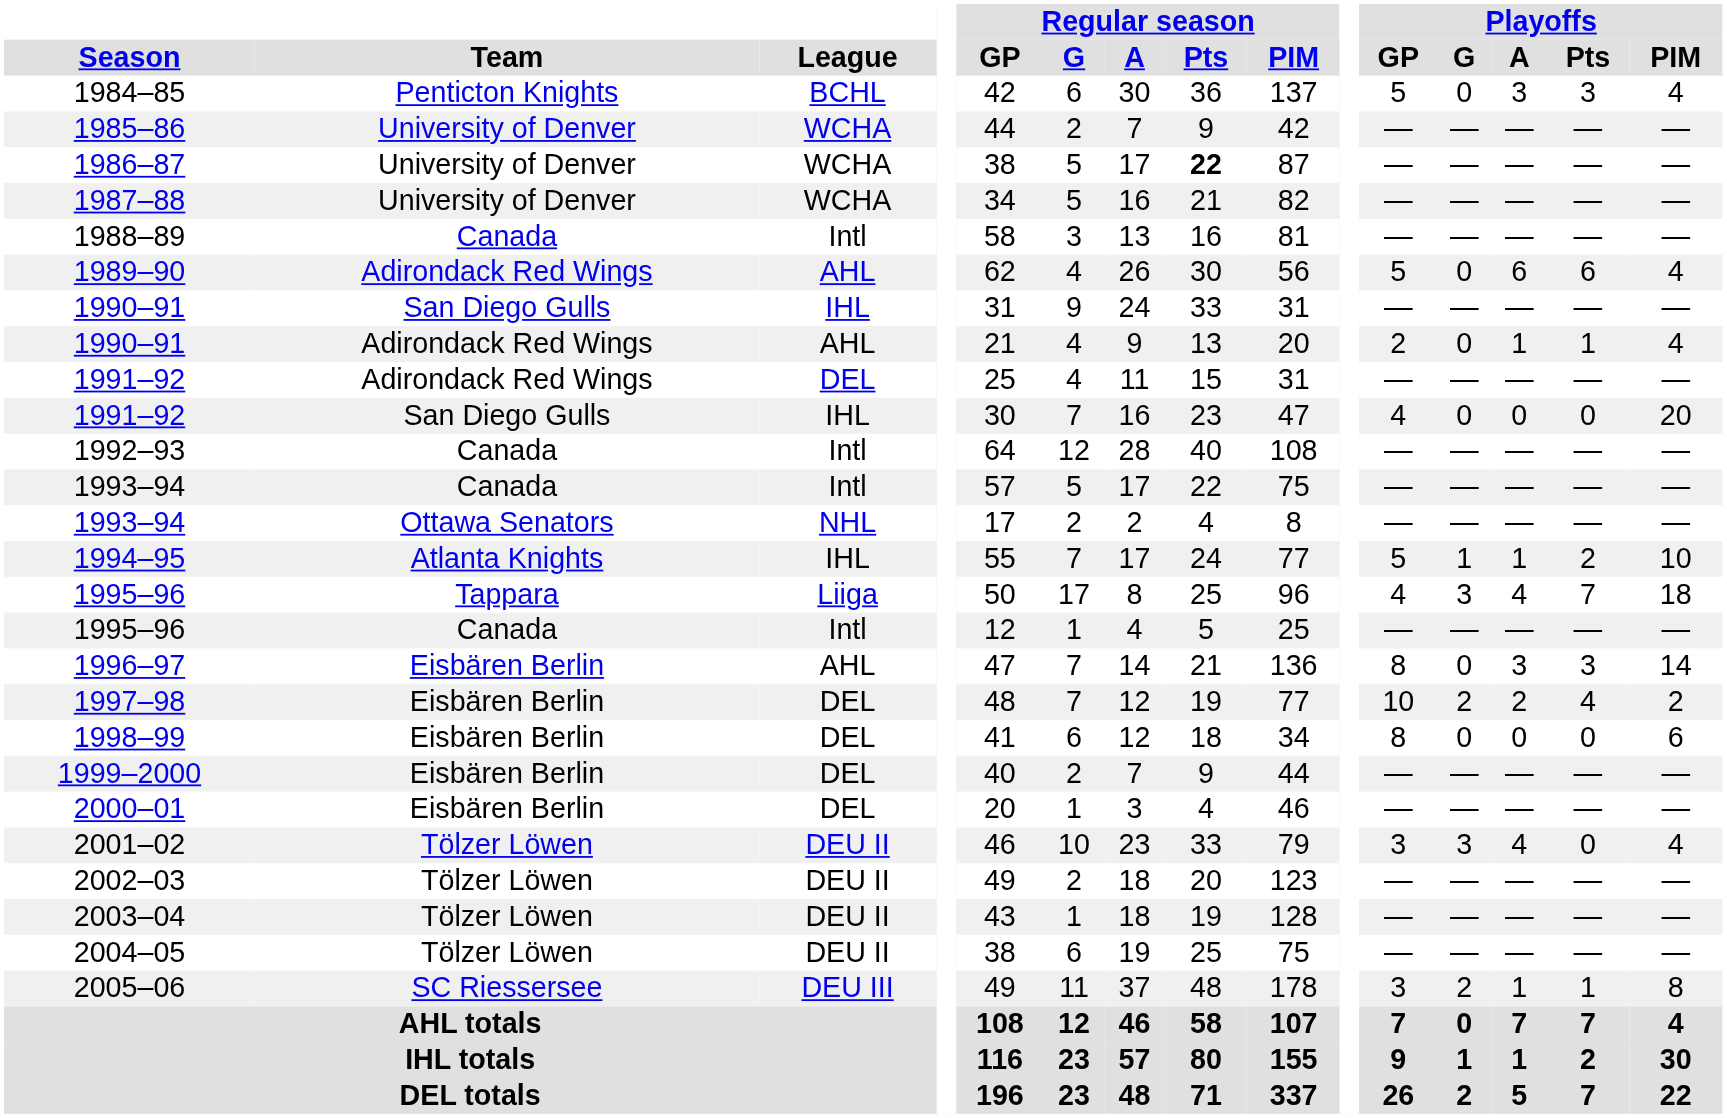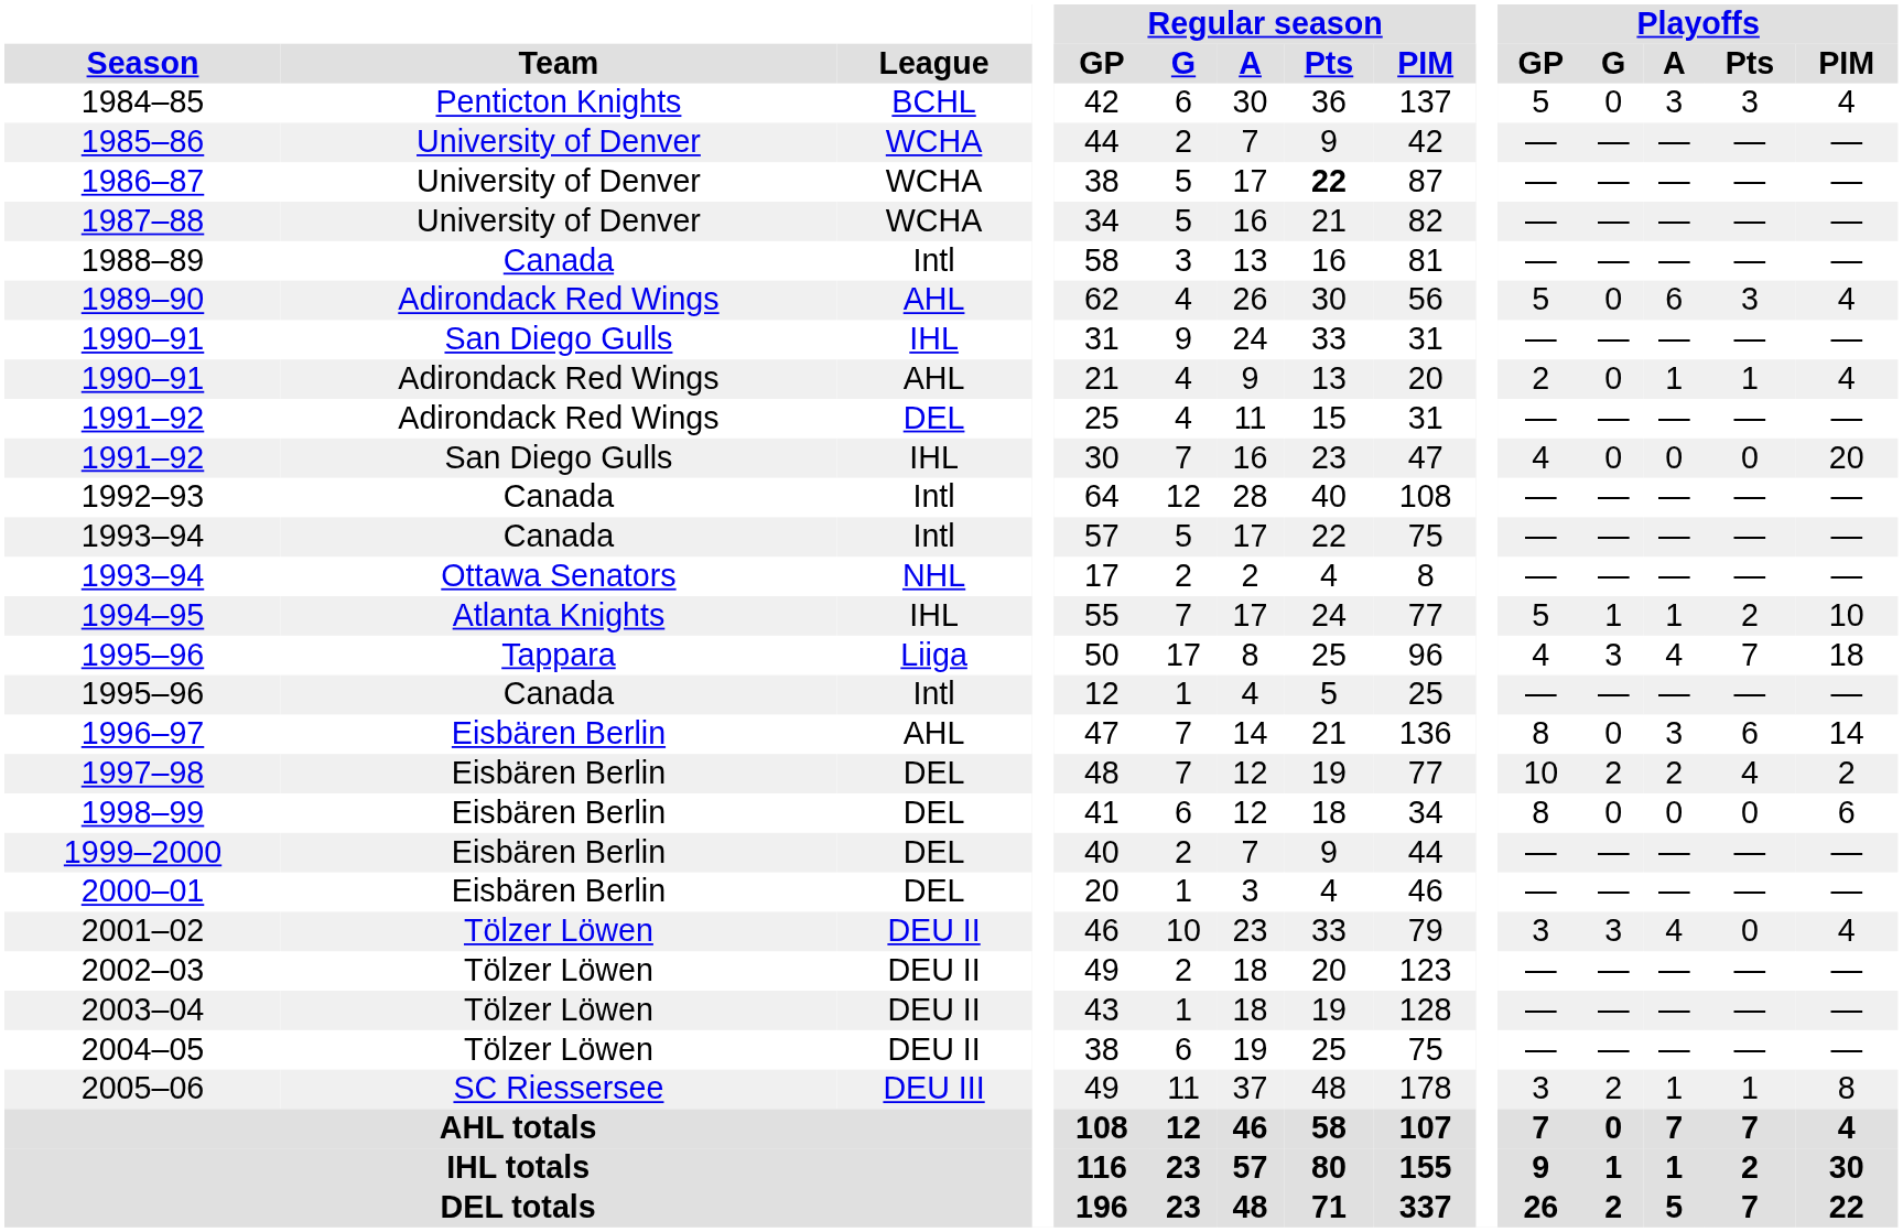 <table border="0" cellpadding="1" cellspacing="0" style="text-align:center; width:60em">
 <tr bgcolor="#e0e0e0">
 <th colspan="3" bgcolor="#ffffff"> </th>
 <th rowspan="99" bgcolor="#ffffff"> </th>
 <th colspan="5"><a href='#'>Regular season</a></th>
 <th rowspan="99" bgcolor="#ffffff"> </th>
 <th colspan="5"><a href='#'>Playoffs</a></th>
 </tr>
 <tr bgcolor="#e0e0e0">
 <th><a href='#'>Season</a></th>
 <th>Team</th>
 <th>League</th>
 <th>GP</th>
 <th><a href='#'>G</a></th>
 <th><a href='#'>A</a></th>
 <th><a href='#'>Pts</a></th>
 <th><a href='#'>PIM</a></th>
 <th>GP</th>
 <th>G</th>
 <th>A</th>
 <th>Pts</th>
 <th>PIM</th>
 </tr>
 <tr>
 <td>1984–85</td>
 <td><a href='#'>Penticton Knights</a></td>
 <td><a href='#'>BCHL</a></td>
 <td>42</td>
 <td>6</td>
 <td>30</td>
 <td>36</td>
 <td>137</td>
 <td>5</td>
 <td>0</td>
 <td>3</td>
 <td>3</td>
 <td>4</td>
 </tr>
 <tr bgcolor="#f0f0f0">
 <td><a href='#'>1985–86</a></td>
 <td><a href='#'>University of Denver</a></td>
 <td><a href='#'>WCHA</a></td>
 <td>44</td>
 <td>2</td>
 <td>7</td>
 <td>9</td>
 <td>42</td>
 <td>—</td>
 <td>—</td>
 <td>—</td>
 <td>—</td>
 <td>—</td>
 </tr>
 <tr>
 <td><a href='#'>1986–87</a></td>
 <td>University of Denver</td>
 <td>WCHA</td>
 <td>38</td>
 <td>5</td>
 <td>17</td>
 <td><strong>22</strong></td>
 <td>87</td>
 <td>—</td>
 <td>—</td>
 <td>—</td>
 <td>—</td>
 <td>—</td>
 </tr>
 <tr bgcolor="#f0f0f0">
 <td><a href='#'>1987–88</a></td>
 <td>University of Denver</td>
 <td>WCHA</td>
 <td>34</td>
 <td>5</td>
 <td>16</td>
 <td>21</td>
 <td>82</td>
 <td>—</td>
 <td>—</td>
 <td>—</td>
 <td>—</td>
 <td>—</td>
 </tr>
 <tr>
 <td>1988–89</td>
 <td><a href='#'>Canada</a></td>
 <td>Intl</td>
 <td>58</td>
 <td>3</td>
 <td>13</td>
 <td>16</td>
 <td>81</td>
 <td>—</td>
 <td>—</td>
 <td>—</td>
 <td>—</td>
 <td>—</td>
 </tr>
 <tr bgcolor="#f0f0f0">
 <td><a href='#'>1989–90</a></td>
 <td><a href='#'>Adirondack Red Wings</a></td>
 <td><a href='#'>AHL</a></td>
 <td>62</td>
 <td>4</td>
 <td>26</td>
 <td>30</td>
 <td>56</td>
 <td>5</td>
 <td>0</td>
 <td>6</td>
-<td>6</td>
+<td>3</td>
 <td>4</td>
 </tr>
 <tr>
 <td><a href='#'>1990–91</a></td>
 <td><a href='#'>San Diego Gulls</a></td>
 <td><a href='#'>IHL</a></td>
 <td>31</td>
 <td>9</td>
 <td>24</td>
 <td>33</td>
 <td>31</td>
 <td>—</td>
 <td>—</td>
 <td>—</td>
 <td>—</td>
 <td>—</td>
 </tr>
 <tr bgcolor="#f0f0f0">
 <td><a href='#'>1990–91</a></td>
 <td>Adirondack Red Wings</td>
 <td>AHL</td>
 <td>21</td>
 <td>4</td>
 <td>9</td>
 <td>13</td>
 <td>20</td>
 <td>2</td>
 <td>0</td>
 <td>1</td>
 <td>1</td>
 <td>4</td>
 </tr>
 <tr>
 <td><a href='#'>1991–92</a></td>
 <td>Adirondack Red Wings</td>
 <td><a href='#'>DEL</a></td>
 <td>25</td>
 <td>4</td>
 <td>11</td>
 <td>15</td>
 <td>31</td>
 <td>—</td>
 <td>—</td>
 <td>—</td>
 <td>—</td>
 <td>—</td>
 </tr>
 <tr bgcolor="#f0f0f0">
 <td><a href='#'>1991–92</a></td>
 <td>San Diego Gulls</td>
 <td>IHL</td>
 <td>30</td>
 <td>7</td>
 <td>16</td>
 <td>23</td>
 <td>47</td>
 <td>4</td>
 <td>0</td>
 <td>0</td>
 <td>0</td>
 <td>20</td>
 </tr>
 <tr>
 <td>1992–93</td>
 <td>Canada</td>
 <td>Intl</td>
 <td>64</td>
 <td>12</td>
 <td>28</td>
 <td>40</td>
 <td>108</td>
 <td>—</td>
 <td>—</td>
 <td>—</td>
 <td>—</td>
 <td>—</td>
 </tr>
 <tr bgcolor="#f0f0f0">
 <td>1993–94</td>
 <td>Canada</td>
 <td>Intl</td>
 <td>57</td>
 <td>5</td>
 <td>17</td>
 <td>22</td>
 <td>75</td>
 <td>—</td>
 <td>—</td>
 <td>—</td>
 <td>—</td>
 <td>—</td>
 </tr>
 <tr>
 <td><a href='#'>1993–94</a></td>
 <td><a href='#'>Ottawa Senators</a></td>
 <td><a href='#'>NHL</a></td>
 <td>17</td>
 <td>2</td>
 <td>2</td>
 <td>4</td>
 <td>8</td>
 <td>—</td>
 <td>—</td>
 <td>—</td>
 <td>—</td>
 <td>—</td>
 </tr>
 <tr bgcolor="#f0f0f0">
 <td><a href='#'>1994–95</a></td>
 <td><a href='#'>Atlanta Knights</a></td>
 <td>IHL</td>
 <td>55</td>
 <td>7</td>
 <td>17</td>
 <td>24</td>
 <td>77</td>
 <td>5</td>
 <td>1</td>
 <td>1</td>
 <td>2</td>
 <td>10</td>
 </tr>
 <tr>
 <td><a href='#'>1995–96</a></td>
 <td><a href='#'>Tappara</a></td>
 <td><a href='#'>Liiga</a></td>
 <td>50</td>
 <td>17</td>
 <td>8</td>
 <td>25</td>
 <td>96</td>
 <td>4</td>
 <td>3</td>
 <td>4</td>
 <td>7</td>
 <td>18</td>
 </tr>
 <tr bgcolor="#f0f0f0">
 <td>1995–96</td>
 <td>Canada</td>
 <td>Intl</td>
 <td>12</td>
 <td>1</td>
 <td>4</td>
 <td>5</td>
 <td>25</td>
 <td>—</td>
 <td>—</td>
 <td>—</td>
 <td>—</td>
 <td>—</td>
 </tr>
 <tr>
 <td><a href='#'>1996–97</a></td>
 <td><a href='#'>Eisbären Berlin</a></td>
 <td>AHL</td>
 <td>47</td>
 <td>7</td>
 <td>14</td>
 <td>21</td>
 <td>136</td>
 <td>8</td>
 <td>0</td>
 <td>3</td>
-<td>3</td>
+<td>6</td>
 <td>14</td>
 </tr>
 <tr bgcolor="#f0f0f0">
 <td><a href='#'>1997–98</a></td>
 <td>Eisbären Berlin</td>
 <td>DEL</td>
 <td>48</td>
 <td>7</td>
 <td>12</td>
 <td>19</td>
 <td>77</td>
 <td>10</td>
 <td>2</td>
 <td>2</td>
 <td>4</td>
 <td>2</td>
 </tr>
 <tr>
 <td><a href='#'>1998–99</a></td>
 <td>Eisbären Berlin</td>
 <td>DEL</td>
 <td>41</td>
 <td>6</td>
 <td>12</td>
 <td>18</td>
 <td>34</td>
 <td>8</td>
 <td>0</td>
 <td>0</td>
 <td>0</td>
 <td>6</td>
 </tr>
 <tr bgcolor="#f0f0f0">
 <td><a href='#'>1999–2000</a></td>
 <td>Eisbären Berlin</td>
 <td>DEL</td>
 <td>40</td>
 <td>2</td>
 <td>7</td>
 <td>9</td>
 <td>44</td>
 <td>—</td>
 <td>—</td>
 <td>—</td>
 <td>—</td>
 <td>—</td>
 </tr>
 <tr>
 <td><a href='#'>2000–01</a></td>
 <td>Eisbären Berlin</td>
 <td>DEL</td>
 <td>20</td>
 <td>1</td>
 <td>3</td>
 <td>4</td>
 <td>46</td>
 <td>—</td>
 <td>—</td>
 <td>—</td>
 <td>—</td>
 <td>—</td>
 </tr>
 <tr bgcolor="#f0f0f0">
 <td>2001–02</td>
 <td><a href='#'>Tölzer Löwen</a></td>
 <td><a href='#'>DEU II</a></td>
 <td>46</td>
 <td>10</td>
 <td>23</td>
 <td>33</td>
 <td>79</td>
 <td>3</td>
 <td>3</td>
 <td>4</td>
 <td>0</td>
 <td>4</td>
 </tr>
 <tr>
 <td>2002–03</td>
 <td>Tölzer Löwen</td>
 <td>DEU II</td>
 <td>49</td>
 <td>2</td>
 <td>18</td>
 <td>20</td>
 <td>123</td>
 <td>—</td>
 <td>—</td>
 <td>—</td>
 <td>—</td>
 <td>—</td>
 </tr>
 <tr bgcolor="#f0f0f0">
 <td>2003–04</td>
 <td>Tölzer Löwen</td>
 <td>DEU II</td>
 <td>43</td>
 <td>1</td>
 <td>18</td>
 <td>19</td>
 <td>128</td>
 <td>—</td>
 <td>—</td>
 <td>—</td>
 <td>—</td>
 <td>—</td>
 </tr>
 <tr>
 <td>2004–05</td>
 <td>Tölzer Löwen</td>
 <td>DEU II</td>
 <td>38</td>
 <td>6</td>
 <td>19</td>
 <td>25</td>
 <td>75</td>
 <td>—</td>
 <td>—</td>
 <td>—</td>
 <td>—</td>
 <td>—</td>
 </tr>
 <tr bgcolor="#f0f0f0">
 <td>2005–06</td>
 <td><a href='#'>SC Riessersee</a></td>
 <td><a href='#'>DEU III</a></td>
 <td>49</td>
 <td>11</td>
 <td>37</td>
 <td>48</td>
 <td>178</td>
 <td>3</td>
 <td>2</td>
 <td>1</td>
 <td>1</td>
 <td>8</td>
 </tr>
 <tr bgcolor="#e0e0e0">
 <th colspan="3">AHL totals</th>
 <th>108</th>
 <th>12</th>
 <th>46</th>
 <th>58</th>
 <th>107</th>
 <th>7</th>
 <th>0</th>
 <th>7</th>
 <th>7</th>
 <th>4</th>
 </tr>
 <tr bgcolor="#e0e0e0">
 <th colspan="3">IHL totals</th>
 <th>116</th>
 <th>23</th>
 <th>57</th>
 <th>80</th>
 <th>155</th>
 <th>9</th>
 <th>1</th>
 <th>1</th>
 <th>2</th>
 <th>30</th>
 </tr>
 <tr bgcolor="#e0e0e0">
 <th colspan="3">DEL totals</th>
 <th>196</th>
 <th>23</th>
 <th>48</th>
 <th>71</th>
 <th>337</th>
 <th>26</th>
 <th>2</th>
 <th>5</th>
 <th>7</th>
 <th>22</th>
 </tr>
 </table>
